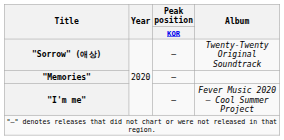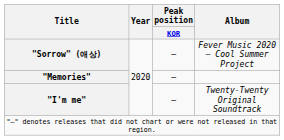 <table class="wikitable plainrowheaders" style="text-align:center">
 <tr>
 <th scope="col" rowspan="2" style="width:15em">Title</th>
 <th scope="col" rowspan="2" style="width:2em">Year</th>
 <th scope="col">Peak position</th>
 <th scope="col" rowspan="2" style="width:10em">Album</th>
 </tr>
 <tr>
 <th scope="col" style="width:3em;font-size:90%"><a href='#'>KOR</a><br></th>
 </tr>
 <tr>
 <th scope="row">"Sorrow" (애상)<br> </th>
 <td rowspan="3">2020</td>
 <td>—</td>
-<td><em>Twenty-Twenty Original Soundtrack</em></td>
+<td><em>Fever Music 2020 – Cool Summer Project</em></td>
 </tr>
 <tr>
 <th scope="row">"Memories" <br></th>
 <td>—</td>
 <td></td>
 </tr>
 <tr>
 <th scope="row">"I'm me" <br></th>
 <td>—</td>
-<td><em>Fever Music 2020 – Cool Summer Project</em></td>
+<td><em>Twenty-Twenty Original Soundtrack</em></td>
 </tr>
 <tr>
 <td colspan="6" style="font-size:8pt">"—" denotes releases that did not chart or were not released in that region.</td>
 </tr>
 </table>
